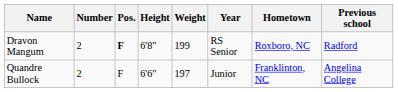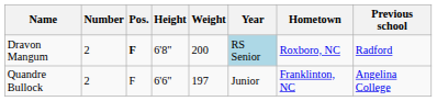 <table class="wikitable sortable" border="1">
 <tr>
 <th>Name</th>
 <th>Number</th>
 <th>Pos.</th>
 <th>Height</th>
 <th>Weight</th>
 <th>Year</th>
 <th>Hometown</th>
 <th class="unsortable">Previous school</th>
 </tr>
 <tr>
 <td>Dravon Mangum</td>
 <td>2</td>
 <td><strong>F</strong></td>
 <td>6'8"</td>
-<td>199</td>
-<td>RS Senior</td>
+<td>200</td>
+<td style="background: lightblue;">RS Senior</td>
 <td><a href='#'>Roxboro, NC</a></td>
 <td><a href='#'>Radford</a></td>
 </tr>
 <tr>
 <td>Quandre Bullock</td>
 <td>2</td>
 <td>F</td>
 <td>6'6"</td>
 <td>197</td>
 <td>Junior</td>
 <td><a href='#'>Franklinton, NC</a></td>
 <td><a href='#'>Angelina College</a></td>
 </tr>
 </table>
